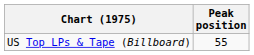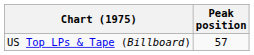 <table class="wikitable">
 <tr>
 <th>Chart (1975)</th>
 <th>Peak<br>position</th>
 </tr>
 <tr>
 <td>US <a href='#'>Top LPs & Tape</a> (<em>Billboard</em>)</td>
-<td align="center">55</td>
+<td align="center">57</td>
 </tr>
 </table>
